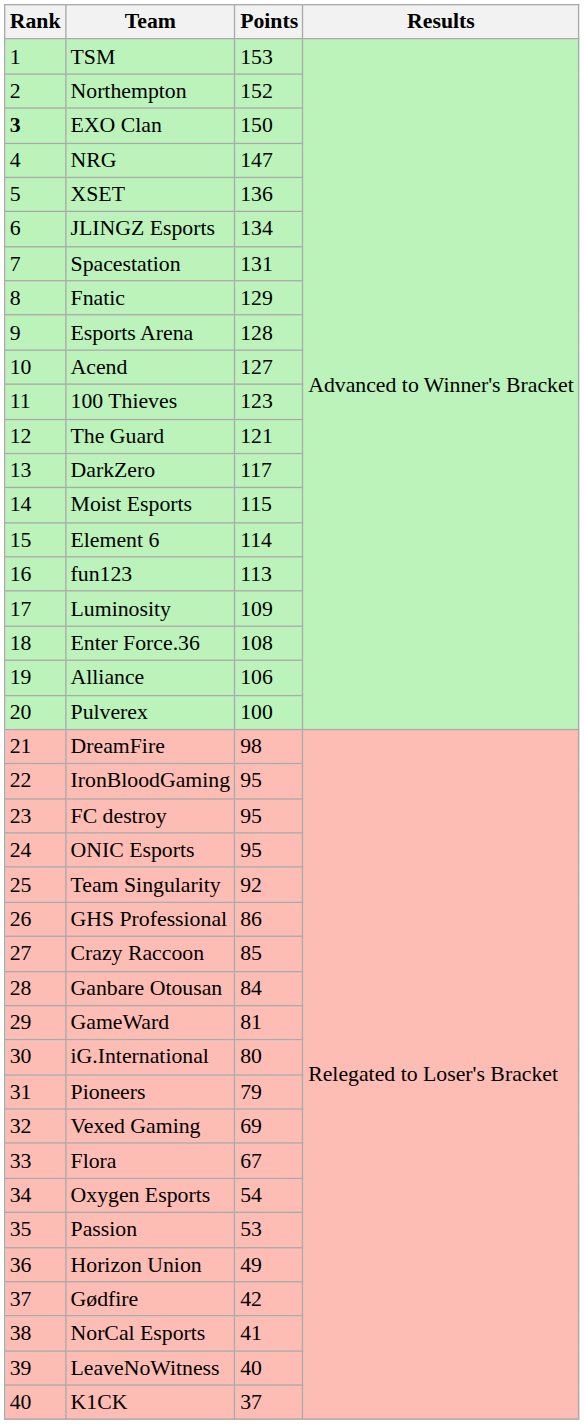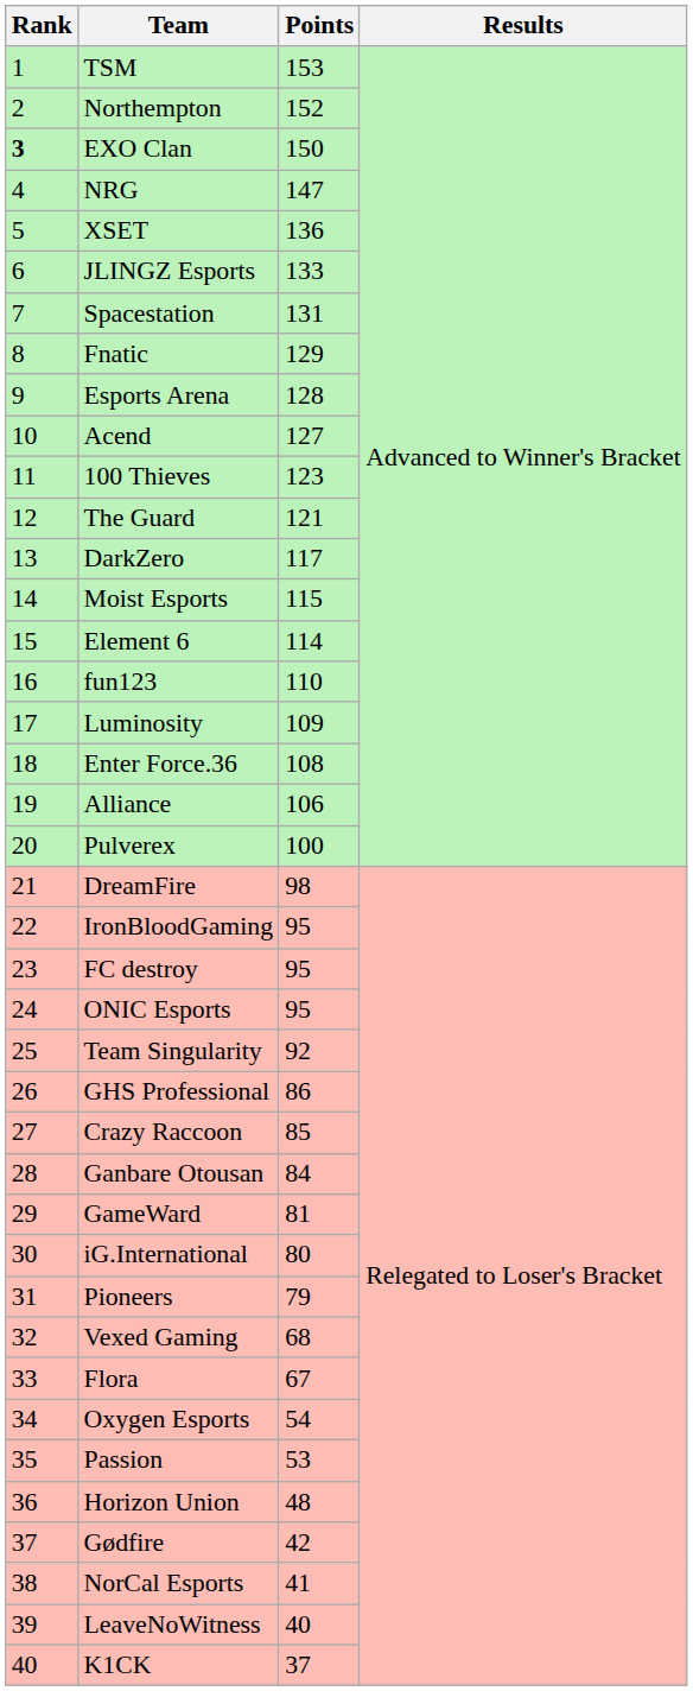 <table class="wikitable">
 <tr>
 <th>Rank</th>
 <th>Team</th>
 <th>Points</th>
 <th>Results</th>
 </tr>
 <tr style="background-color:#BBF3BB;">
 <td>1</td>
 <td>TSM</td>
 <td>153</td>
 <td rowspan="20">Advanced to Winner's Bracket</td>
 </tr>
 <tr style="background-color:#BBF3BB;">
 <td>2</td>
 <td>Northempton</td>
 <td>152</td>
 </tr>
 <tr style="background-color:#BBF3BB;">
 <td><strong>3</strong></td>
 <td>EXO Clan</td>
 <td>150</td>
 </tr>
 <tr style="background-color:#BBF3BB;">
 <td>4</td>
 <td>NRG</td>
 <td>147</td>
 </tr>
 <tr style="background-color:#BBF3BB;">
 <td>5</td>
 <td>XSET</td>
 <td>136</td>
 </tr>
 <tr style="background-color:#BBF3BB;">
 <td>6</td>
 <td>JLINGZ Esports</td>
-<td>134</td>
+<td>133</td>
 </tr>
 <tr style="background-color:#BBF3BB;">
 <td>7</td>
 <td>Spacestation</td>
 <td>131</td>
 </tr>
 <tr style="background-color:#BBF3BB;">
 <td>8</td>
 <td>Fnatic</td>
 <td>129</td>
 </tr>
 <tr style="background-color:#BBF3BB;">
 <td>9</td>
 <td>Esports Arena</td>
 <td>128</td>
 </tr>
 <tr style="background-color:#BBF3BB;">
 <td>10</td>
 <td>Acend</td>
 <td>127</td>
 </tr>
 <tr style="background-color:#BBF3BB;">
 <td>11</td>
 <td>100 Thieves</td>
 <td>123</td>
 </tr>
 <tr style="background-color:#BBF3BB;">
 <td>12</td>
 <td>The Guard</td>
 <td>121</td>
 </tr>
 <tr style="background-color:#BBF3BB;">
 <td>13</td>
 <td>DarkZero</td>
 <td>117</td>
 </tr>
 <tr style="background-color:#BBF3BB;">
 <td>14</td>
 <td>Moist Esports</td>
 <td>115</td>
 </tr>
 <tr style="background-color:#BBF3BB;">
 <td>15</td>
 <td>Element 6</td>
 <td>114</td>
 </tr>
 <tr style="background-color:#BBF3BB;">
 <td>16</td>
 <td>fun123</td>
-<td>113</td>
+<td>110</td>
 </tr>
 <tr style="background-color:#BBF3BB;">
 <td>17</td>
 <td>Luminosity</td>
 <td>109</td>
 </tr>
 <tr style="background-color:#BBF3BB;">
 <td>18</td>
 <td>Enter Force.36</td>
 <td>108</td>
 </tr>
 <tr style="background-color:#BBF3BB;">
 <td>19</td>
 <td>Alliance</td>
 <td>106</td>
 </tr>
 <tr style="background-color:#BBF3BB;">
 <td>20</td>
 <td>Pulverex</td>
 <td>100</td>
 </tr>
 <tr style="background-color:#FDBCB4;">
 <td>21</td>
 <td>DreamFire</td>
 <td>98</td>
 <td rowspan="20">Relegated to Loser's Bracket</td>
 </tr>
 <tr style="background-color:#FDBCB4;">
 <td>22</td>
 <td>IronBloodGaming</td>
 <td>95</td>
 </tr>
 <tr style="background-color:#FDBCB4;">
 <td>23</td>
 <td>FC destroy</td>
 <td>95</td>
 </tr>
 <tr style="background-color:#FDBCB4;">
 <td>24</td>
 <td>ONIC Esports</td>
 <td>95</td>
 </tr>
 <tr style="background-color:#FDBCB4;">
 <td>25</td>
 <td>Team Singularity</td>
 <td>92</td>
 </tr>
 <tr style="background-color:#FDBCB4;">
 <td>26</td>
 <td>GHS Professional</td>
 <td>86</td>
 </tr>
 <tr style="background-color:#FDBCB4;">
 <td>27</td>
 <td>Crazy Raccoon</td>
 <td>85</td>
 </tr>
 <tr style="background-color:#FDBCB4;">
 <td>28</td>
 <td>Ganbare Otousan</td>
 <td>84</td>
 </tr>
 <tr style="background-color:#FDBCB4;">
 <td>29</td>
 <td>GameWard</td>
 <td>81</td>
 </tr>
 <tr style="background-color:#FDBCB4;">
 <td>30</td>
 <td>iG.International</td>
 <td>80</td>
 </tr>
 <tr style="background-color:#FDBCB4;">
 <td>31</td>
 <td>Pioneers</td>
 <td>79</td>
 </tr>
 <tr style="background-color:#FDBCB4;">
 <td>32</td>
 <td>Vexed Gaming</td>
-<td>69</td>
+<td>68</td>
 </tr>
 <tr style="background-color:#FDBCB4;">
 <td>33</td>
 <td>Flora</td>
 <td>67</td>
 </tr>
 <tr style="background-color:#FDBCB4;">
 <td>34</td>
 <td>Oxygen Esports</td>
 <td>54</td>
 </tr>
 <tr style="background-color:#FDBCB4;">
 <td>35</td>
 <td>Passion</td>
 <td>53</td>
 </tr>
 <tr style="background-color:#FDBCB4;">
 <td>36</td>
 <td>Horizon Union</td>
-<td>49</td>
+<td>48</td>
 </tr>
 <tr style="background-color:#FDBCB4;">
 <td>37</td>
 <td>Gødfire</td>
 <td>42</td>
 </tr>
 <tr style="background-color:#FDBCB4;">
 <td>38</td>
 <td>NorCal Esports</td>
 <td>41</td>
 </tr>
 <tr style="background-color:#FDBCB4;">
 <td>39</td>
 <td>LeaveNoWitness</td>
 <td>40</td>
 </tr>
 <tr style="background-color:#FDBCB4;">
 <td>40</td>
 <td>K1CK</td>
 <td>37</td>
 </tr>
 </table>
